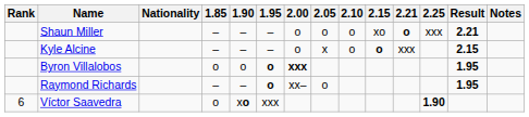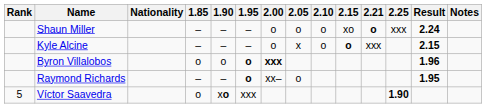 <table class="wikitable sortable" style="text-align:center">
 <tr>
 <th>Rank</th>
 <th>Name</th>
 <th>Nationality</th>
 <th>1.85</th>
 <th>1.90</th>
 <th>1.95</th>
 <th>2.00</th>
 <th>2.05</th>
 <th>2.10</th>
 <th>2.15</th>
 <th>2.21</th>
 <th>2.25</th>
 <th>Result</th>
 <th>Notes</th>
 </tr>
 <tr>
 <td></td>
 <td align=left><a href='#'>Shaun Miller</a></td>
 <td align=left></td>
 <td>–</td>
 <td>–</td>
 <td>–</td>
 <td>o</td>
 <td>o</td>
 <td>o</td>
 <td>xo</td>
 <td><strong>o</strong></td>
 <td>xxx</td>
-<td><strong>2.21</strong></td>
+<td><strong>2.24</strong></td>
 <td></td>
 </tr>
 <tr>
 <td></td>
 <td align=left><a href='#'>Kyle Alcine</a></td>
 <td align=left></td>
 <td>–</td>
 <td>–</td>
 <td>–</td>
 <td>o</td>
 <td>x</td>
 <td>o</td>
 <td><strong>o</strong></td>
 <td>xxx</td>
 <td></td>
 <td><strong>2.15</strong></td>
 <td></td>
 </tr>
 <tr>
 <td></td>
 <td align=left><a href='#'>Byron Villalobos</a></td>
 <td align=left></td>
 <td>o</td>
 <td>o</td>
 <td><strong>o</strong></td>
 <td><strong>xxx</strong></td>
 <td></td>
 <td></td>
 <td></td>
 <td></td>
 <td></td>
-<td><strong>1.95</strong></td>
+<td><strong>1.96</strong></td>
 <td></td>
 </tr>
 <tr>
 <td></td>
 <td align=left><a href='#'>Raymond Richards</a></td>
 <td align=left></td>
 <td>–</td>
 <td>–</td>
 <td><strong>o</strong></td>
 <td>xx–</td>
 <td>o</td>
 <td></td>
 <td></td>
 <td></td>
 <td></td>
 <td><strong>1.95</strong></td>
 <td></td>
 </tr>
 <tr>
-<td>6</td>
+<td>5</td>
 <td align=left><a href='#'>Víctor Saavedra</a></td>
 <td align=left></td>
 <td>o</td>
 <td>x<strong>o</strong></td>
 <td>xxx</td>
 <td></td>
 <td></td>
 <td></td>
 <td></td>
 <td></td>
 <td><strong>1.90</strong></td>
 <td></td>
 </tr>
 </table>
